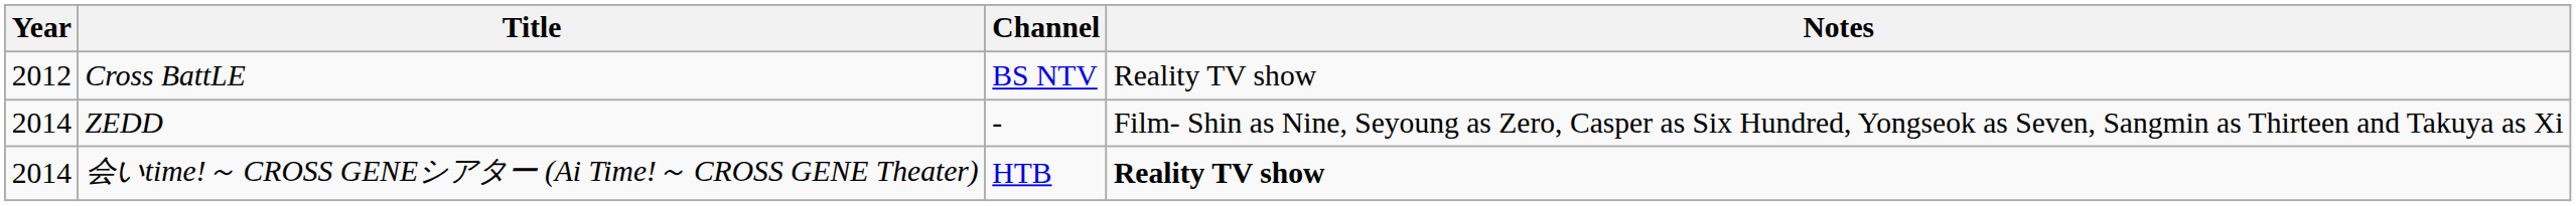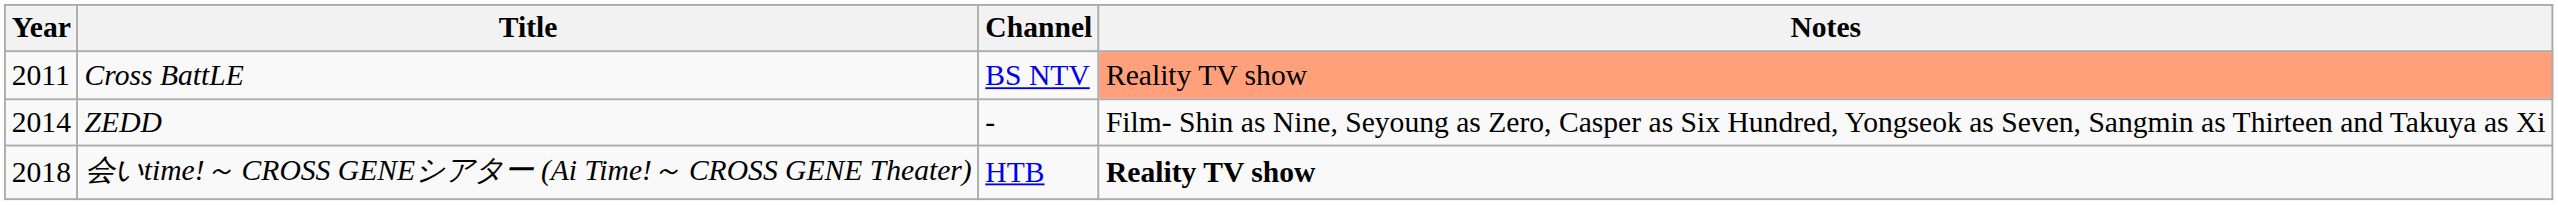 <table class="wikitable">
 <tr>
 <th>Year</th>
 <th>Title</th>
 <th>Channel</th>
 <th>Notes</th>
 </tr>
 <tr>
-<td rowspan=1>2012</td>
+<td rowspan=1>2011</td>
 <td><em>Cross BattLE</em></td>
 <td><a href='#'>BS NTV</a></td>
-<td>Reality TV show</td>
+<td style="background: lightsalmon;">Reality TV show</td>
 </tr>
 <tr>
 <td rowspan=1>2014</td>
 <td><em>ZEDD</em></td>
 <td>-</td>
 <td>Film- Shin as Nine, Seyoung as Zero, Casper as Six Hundred, Yongseok as Seven, Sangmin as Thirteen and Takuya as Xi</td>
 </tr>
 <tr>
-<td rowspan=1>2014</td>
+<td rowspan=1>2018</td>
 <td><em>会いtime!～ CROSS GENEシアター (Ai Time!～ CROSS GENE Theater)</em></td>
 <td><a href='#'>HTB</a></td>
 <td><strong>Reality TV show</strong></td>
 </tr>
 </table>
